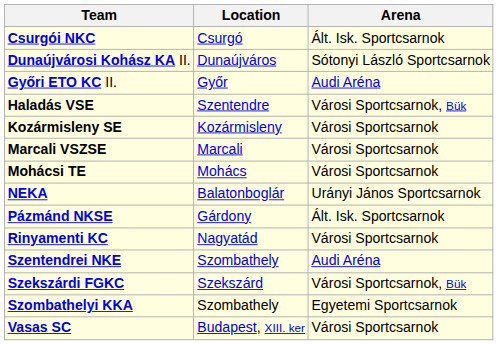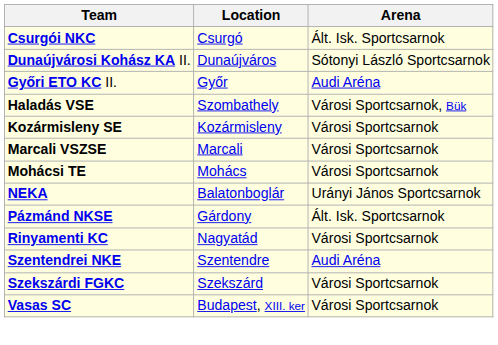 <table class="wikitable sortable" style="text-align: left;">
 <tr>
 <th>Team</th>
 <th>Location</th>
 <th>Arena</th>
 </tr>
 <tr bgcolor=ffffe0>
 <td><strong><a href='#'>Csurgói NKC</a></strong></td>
 <td><a href='#'>Csurgó</a></td>
 <td>Ált. Isk. Sportcsarnok</td>
 </tr>
 <tr bgcolor=ffffe0>
 <td><strong><a href='#'>Dunaújvárosi Kohász KA</a></strong> II.</td>
 <td><a href='#'>Dunaújváros</a></td>
 <td>Sótonyi László Sportcsarnok</td>
 </tr>
 <tr bgcolor=ffffe0>
 <td><strong><a href='#'>Győri ETO KC</a></strong> II.</td>
 <td><a href='#'>Győr</a></td>
 <td><a href='#'>Audi Aréna</a></td>
 </tr>
 <tr bgcolor=ffffe0>
 <td><strong>Haladás VSE</strong></td>
-<td><a href='#'>Szentendre</a></td>
+<td><a href='#'>Szombathely</a></td>
 <td>Városi Sportcsarnok, <small><a href='#'>Bük</a></small></td>
 </tr>
 <tr bgcolor=ffffe0>
 <td><strong>Kozármisleny SE</strong></td>
 <td><a href='#'>Kozármisleny</a></td>
 <td>Városi Sportcsarnok</td>
 </tr>
 <tr bgcolor=ffffe0>
 <td><strong>Marcali VSZSE</strong></td>
 <td><a href='#'>Marcali</a></td>
 <td>Városi Sportcsarnok</td>
 </tr>
 <tr bgcolor=ffffe0>
 <td><strong>Mohácsi TE</strong></td>
 <td><a href='#'>Mohács</a></td>
 <td>Városi Sportcsarnok</td>
 </tr>
 <tr bgcolor=ffffe0>
 <td><strong><a href='#'>NEKA</a></strong></td>
 <td><a href='#'>Balatonboglár</a></td>
 <td>Urányi János Sportcsarnok</td>
 </tr>
 <tr bgcolor=ffffe0>
 <td><strong><a href='#'>Pázmánd NKSE</a></strong></td>
 <td><a href='#'>Gárdony</a></td>
 <td>Ált. Isk. Sportcsarnok</td>
 </tr>
 <tr bgcolor=ffffe0>
 <td><strong><a href='#'>Rinyamenti KC</a></strong></td>
 <td><a href='#'>Nagyatád</a></td>
 <td>Városi Sportcsarnok</td>
 </tr>
 <tr bgcolor=ffffe0>
 <td><strong><a href='#'>Szentendrei NKE</a></strong></td>
-<td><a href='#'>Szombathely</a></td>
+<td><a href='#'>Szentendre</a></td>
 <td><a href='#'>Audi Aréna</a></td>
 </tr>
 <tr bgcolor=ffffe0>
 <td><strong><a href='#'>Szekszárdi FGKC</a></strong></td>
 <td><a href='#'>Szekszárd</a></td>
-<td>Városi Sportcsarnok, <small><a href='#'>Bük</a></small></td>
-</tr>
-<tr bgcolor=ffffe0>
-<td><strong><a href='#'>Szombathelyi KKA</a></strong></td>
-<td>Szombathely</td>
-<td>Egyetemi Sportcsarnok</td>
+<td>Városi Sportcsarnok</td>
 </tr>
 <tr bgcolor=ffffe0>
 <td><strong><a href='#'>Vasas SC</a></strong></td>
 <td><a href='#'>Budapest</a>, <small><a href='#'>XIII. ker</a></small></td>
 <td>Városi Sportcsarnok</td>
 </tr>
 </table>
